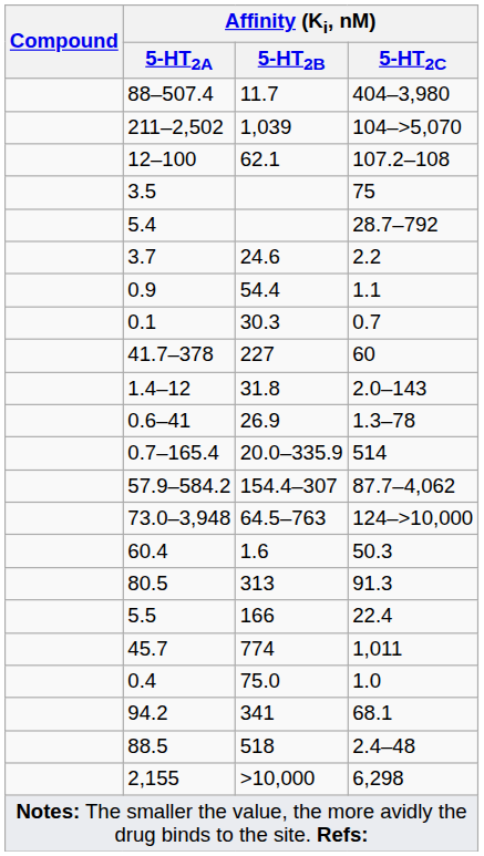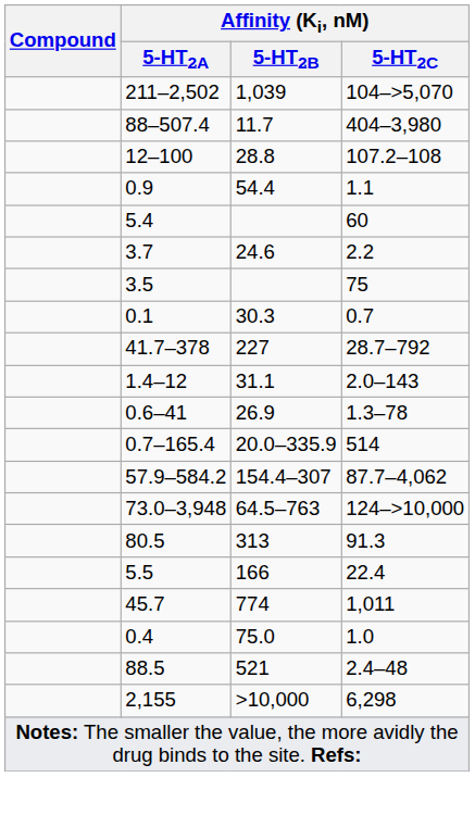 <table class="wikitable floatright">
 <tr>
 <th rowspan="2"><a href='#'>Compound</a></th>
 <th colspan="3"><a href='#'>Affinity</a> (K<sub>i</sub>, nM)</th>
 </tr>
 <tr>
 <th><a href='#'>5-HT<sub>2A</sub></a></th>
 <th><a href='#'>5-HT<sub>2B</sub></a></th>
 <th><a href='#'>5-HT<sub>2C</sub></a></th>
 </tr>
 <tr>
 <td></td>
+<td>211–2,502</td>
+<td>1,039</td>
+<td>104–>5,070</td>
+</tr>
+<tr>
+<td></td>
 <td>88–507.4</td>
 <td>11.7</td>
 <td>404–3,980</td>
 </tr>
 <tr>
 <td></td>
-<td>211–2,502</td>
-<td>1,039</td>
-<td>104–>5,070</td>
-</tr>
-<tr>
-<td></td>
 <td>12–100</td>
-<td>62.1</td>
+<td>28.8</td>
 <td>107.2–108</td>
 </tr>
 <tr>
 <td></td>
-<td>3.5</td>
-<td></td>
-<td>75</td>
+<td>0.9</td>
+<td>54.4</td>
+<td>1.1</td>
 </tr>
 <tr>
 <td></td>
 <td>5.4</td>
 <td></td>
-<td>28.7–792</td>
+<td>60</td>
 </tr>
 <tr>
 <td></td>
 <td>3.7</td>
 <td>24.6</td>
 <td>2.2</td>
 </tr>
 <tr>
 <td></td>
-<td>0.9</td>
-<td>54.4</td>
-<td>1.1</td>
+<td>3.5</td>
+<td></td>
+<td>75</td>
 </tr>
 <tr>
 <td></td>
 <td>0.1</td>
 <td>30.3</td>
 <td>0.7</td>
 </tr>
 <tr>
 <td></td>
 <td>41.7–378</td>
 <td>227</td>
-<td>60</td>
+<td>28.7–792</td>
 </tr>
 <tr>
 <td></td>
 <td>1.4–12</td>
-<td>31.8</td>
+<td>31.1</td>
 <td>2.0–143</td>
 </tr>
 <tr>
 <td></td>
 <td>0.6–41</td>
 <td>26.9</td>
 <td>1.3–78</td>
 </tr>
 <tr>
 <td></td>
 <td>0.7–165.4</td>
 <td>20.0–335.9</td>
 <td>514</td>
 </tr>
 <tr>
 <td></td>
 <td>57.9–584.2</td>
 <td>154.4–307</td>
 <td>87.7–4,062</td>
 </tr>
 <tr>
 <td></td>
 <td>73.0–3,948</td>
 <td>64.5–763</td>
 <td>124–>10,000</td>
 </tr>
 <tr>
 <td></td>
-<td>60.4</td>
-<td>1.6</td>
-<td>50.3</td>
-</tr>
-<tr>
-<td></td>
 <td>80.5</td>
 <td>313</td>
 <td>91.3</td>
 </tr>
 <tr>
 <td></td>
 <td>5.5</td>
 <td>166</td>
 <td>22.4</td>
 </tr>
 <tr>
 <td></td>
 <td>45.7</td>
 <td>774</td>
 <td>1,011</td>
 </tr>
 <tr>
 <td></td>
 <td>0.4</td>
 <td>75.0</td>
 <td>1.0</td>
 </tr>
 <tr>
 <td></td>
-<td>94.2</td>
-<td>341</td>
-<td>68.1</td>
-</tr>
-<tr>
-<td></td>
 <td>88.5</td>
-<td>518</td>
+<td>521</td>
 <td>2.4–48</td>
 </tr>
 <tr>
 <td></td>
 <td>2,155</td>
 <td>>10,000</td>
 <td>6,298</td>
 </tr>
 <tr class="sortbottom">
 <td colspan="4" style="width: 1px; background-color:#eaecf0; text-align: center;"><strong>Notes:</strong> The smaller the value, the more avidly the drug binds to the site. <strong>Refs:</strong> </td>
 </tr>
 </table>
